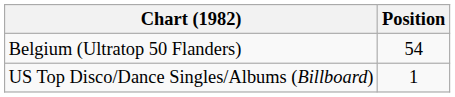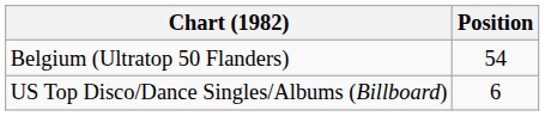 <table class="wikitable sortable">
 <tr>
 <th>Chart (1982)</th>
 <th>Position</th>
 </tr>
 <tr>
 <td>Belgium (Ultratop 50 Flanders)</td>
 <td align="center">54</td>
 </tr>
 <tr>
 <td>US Top Disco/Dance Singles/Albums (<em>Billboard</em>)</td>
-<td align="center">1</td>
+<td align="center">6</td>
 </tr>
 </table>
